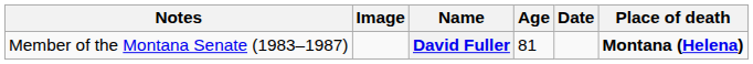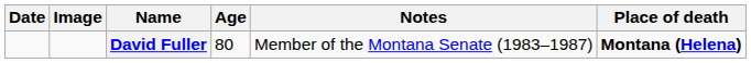 <table class="wikitable sortable plainrowheaders">
 <tr valign=bottom>
-<th scope="col">Notes</th>
+<th scope="col">Date</th>
 <th scope="col">Image</th>
 <th scope="col">Name</th>
 <th scope="col">Age</th>
-<th scope="col">Date</th>
+<th scope="col">Notes</th>
 <th scope="col">Place of death</th>
 </tr>
 <tr>
-<td>Member of the <a href='#'>Montana Senate</a> (1983–1987)</td>
+<td></td>
 <td></td>
 <th scope="row"><a href='#'>David Fuller</a></th>
-<td>81</td>
-<td></td>
+<td>80</td>
+<td>Member of the <a href='#'>Montana Senate</a> (1983–1987)</td>
 <td><strong>Montana (<a href='#'>Helena</a>)</strong></td>
 </tr>
 </table>
